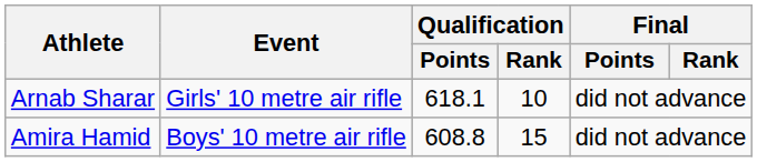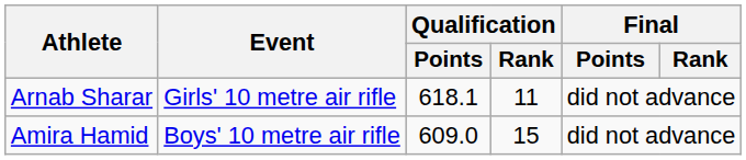 <table class="wikitable" style="font-size:90%;">
 <tr>
 <th rowspan=2>Athlete</th>
 <th rowspan=2>Event</th>
 <th colspan=2>Qualification</th>
 <th colspan=2>Final</th>
 </tr>
 <tr style="font-size:95%">
 <th>Points</th>
 <th>Rank</th>
 <th>Points</th>
 <th>Rank</th>
 </tr>
 <tr align=center>
 <td align=left><a href='#'>Arnab Sharar</a></td>
 <td align=left><a href='#'>Girls' 10 metre air rifle</a></td>
 <td>618.1</td>
-<td>10</td>
+<td>11</td>
 <td colspan=2>did not advance</td>
 </tr>
 <tr align=center>
 <td align=left><a href='#'>Amira Hamid</a></td>
 <td align=left><a href='#'>Boys' 10 metre air rifle</a></td>
-<td>608.8</td>
+<td>609.0</td>
 <td>15</td>
 <td colspan=2>did not advance</td>
 </tr>
 </table>
